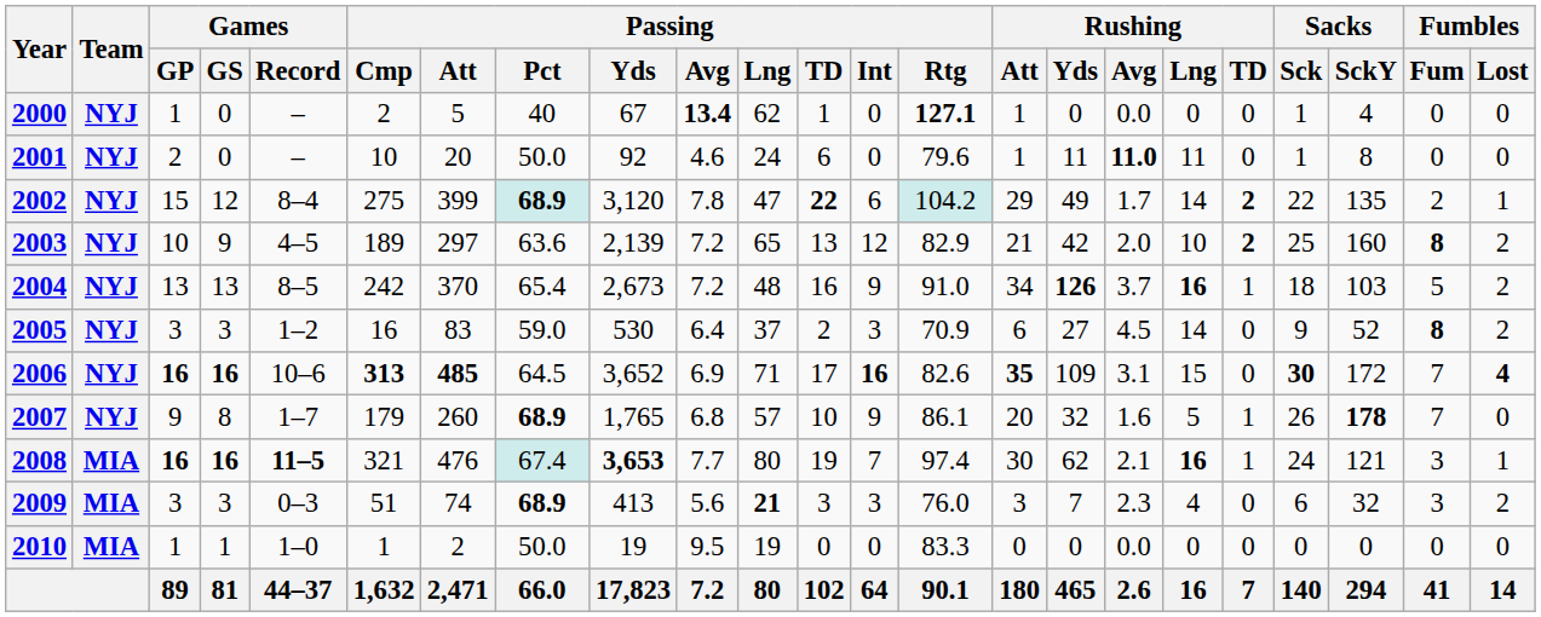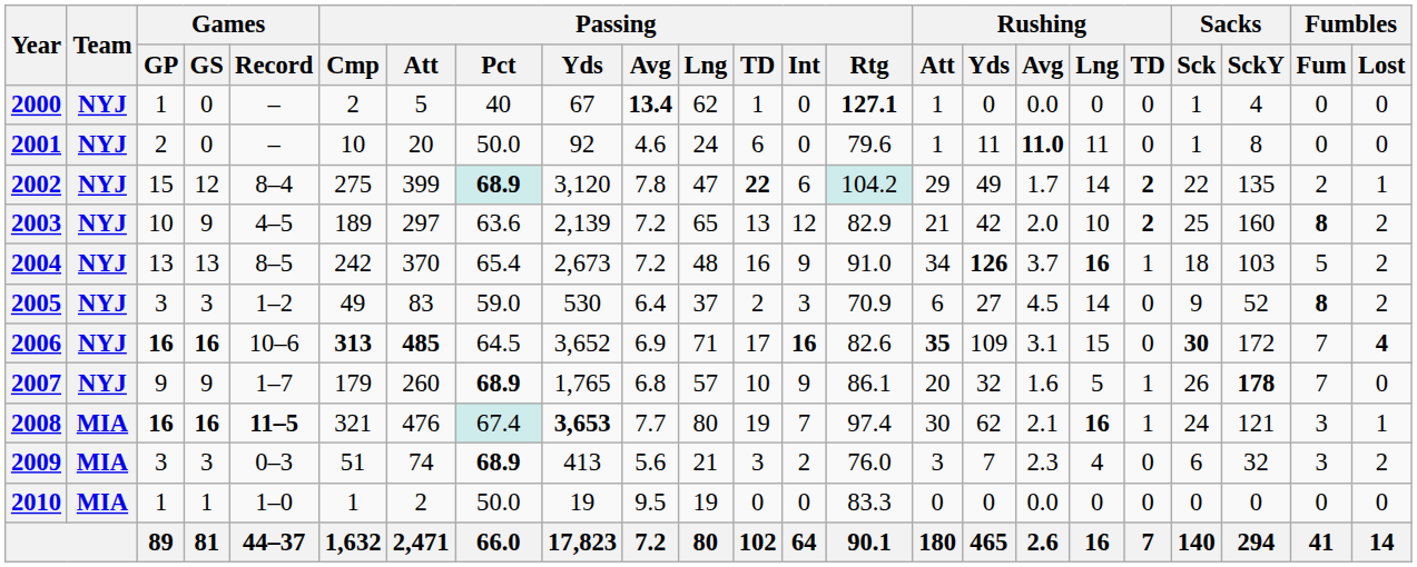 <table class=wikitable style="text-align:center;">
 <tr>
 <th rowspan="2">Year</th>
 <th rowspan="2">Team</th>
 <th colspan="3">Games</th>
 <th colspan="9">Passing</th>
 <th colspan="5">Rushing</th>
 <th colspan="2">Sacks</th>
 <th colspan="2">Fumbles</th>
 </tr>
 <tr>
 <th>GP</th>
 <th>GS</th>
 <th>Record</th>
 <th>Cmp</th>
 <th>Att</th>
 <th>Pct</th>
 <th>Yds</th>
 <th>Avg</th>
 <th>Lng</th>
 <th>TD</th>
 <th>Int</th>
 <th>Rtg</th>
 <th>Att</th>
 <th>Yds</th>
 <th>Avg</th>
 <th>Lng</th>
 <th>TD</th>
 <th>Sck</th>
 <th>SckY</th>
 <th>Fum</th>
 <th>Lost</th>
 </tr>
 <tr>
 <th><a href='#'>2000</a></th>
 <th><a href='#'>NYJ</a></th>
 <td>1</td>
 <td>0</td>
 <td>–</td>
 <td>2</td>
 <td>5</td>
 <td>40</td>
 <td>67</td>
 <td><strong>13.4</strong></td>
 <td>62</td>
 <td>1</td>
 <td>0</td>
 <td><strong>127.1</strong></td>
 <td>1</td>
 <td>0</td>
 <td>0.0</td>
 <td>0</td>
 <td>0</td>
 <td>1</td>
 <td>4</td>
 <td>0</td>
 <td>0</td>
 </tr>
 <tr>
 <th><a href='#'>2001</a></th>
 <th><a href='#'>NYJ</a></th>
 <td>2</td>
 <td>0</td>
 <td>–</td>
 <td>10</td>
 <td>20</td>
 <td>50.0</td>
 <td>92</td>
 <td>4.6</td>
 <td>24</td>
 <td>6</td>
 <td>0</td>
 <td>79.6</td>
 <td>1</td>
 <td>11</td>
 <td><strong>11.0</strong></td>
 <td>11</td>
 <td>0</td>
 <td>1</td>
 <td>8</td>
 <td>0</td>
 <td>0</td>
 </tr>
 <tr>
 <th><a href='#'>2002</a></th>
 <th><a href='#'>NYJ</a></th>
 <td>15</td>
 <td>12</td>
 <td>8–4</td>
 <td>275</td>
 <td>399</td>
 <td style="background:#cfecec; width:3em;"><strong>68.9</strong></td>
 <td>3,120</td>
 <td>7.8</td>
 <td>47</td>
 <td><strong>22</strong></td>
 <td>6</td>
 <td style="background:#cfecec; width:3em;">104.2</td>
 <td>29</td>
 <td>49</td>
 <td>1.7</td>
 <td>14</td>
 <td><strong>2</strong></td>
 <td>22</td>
 <td>135</td>
 <td>2</td>
 <td>1</td>
 </tr>
 <tr>
 <th><a href='#'>2003</a></th>
 <th><a href='#'>NYJ</a></th>
 <td>10</td>
 <td>9</td>
 <td>4–5</td>
 <td>189</td>
 <td>297</td>
 <td>63.6</td>
 <td>2,139</td>
 <td>7.2</td>
 <td>65</td>
 <td>13</td>
 <td>12</td>
 <td>82.9</td>
 <td>21</td>
 <td>42</td>
 <td>2.0</td>
 <td>10</td>
 <td><strong>2</strong></td>
 <td>25</td>
 <td>160</td>
 <td><strong>8</strong></td>
 <td>2</td>
 </tr>
 <tr>
 <th><a href='#'>2004</a></th>
 <th><a href='#'>NYJ</a></th>
 <td>13</td>
 <td>13</td>
 <td>8–5</td>
 <td>242</td>
 <td>370</td>
 <td>65.4</td>
 <td>2,673</td>
 <td>7.2</td>
 <td>48</td>
 <td>16</td>
 <td>9</td>
 <td>91.0</td>
 <td>34</td>
 <td><strong>126</strong></td>
 <td>3.7</td>
 <td><strong>16</strong></td>
 <td>1</td>
 <td>18</td>
 <td>103</td>
 <td>5</td>
 <td>2</td>
 </tr>
 <tr>
 <th><a href='#'>2005</a></th>
 <th><a href='#'>NYJ</a></th>
 <td>3</td>
 <td>3</td>
 <td>1–2</td>
-<td>16</td>
+<td>49</td>
 <td>83</td>
 <td>59.0</td>
 <td>530</td>
 <td>6.4</td>
 <td>37</td>
 <td>2</td>
 <td>3</td>
 <td>70.9</td>
 <td>6</td>
 <td>27</td>
 <td>4.5</td>
 <td>14</td>
 <td>0</td>
 <td>9</td>
 <td>52</td>
 <td><strong>8</strong></td>
 <td>2</td>
 </tr>
 <tr>
 <th><a href='#'>2006</a></th>
 <th><a href='#'>NYJ</a></th>
 <td><strong>16</strong></td>
 <td><strong>16</strong></td>
 <td>10–6</td>
 <td><strong>313</strong></td>
 <td><strong>485</strong></td>
 <td>64.5</td>
 <td>3,652</td>
 <td>6.9</td>
 <td>71</td>
 <td>17</td>
 <td><strong>16</strong></td>
 <td>82.6</td>
 <td><strong>35</strong></td>
 <td>109</td>
 <td>3.1</td>
 <td>15</td>
 <td>0</td>
 <td><strong>30</strong></td>
 <td>172</td>
 <td>7</td>
 <td><strong>4</strong></td>
 </tr>
 <tr>
 <th><a href='#'>2007</a></th>
 <th><a href='#'>NYJ</a></th>
 <td>9</td>
-<td>8</td>
+<td>9</td>
 <td>1–7</td>
 <td>179</td>
 <td>260</td>
 <td><strong>68.9</strong></td>
 <td>1,765</td>
 <td>6.8</td>
 <td>57</td>
 <td>10</td>
 <td>9</td>
 <td>86.1</td>
 <td>20</td>
 <td>32</td>
 <td>1.6</td>
 <td>5</td>
 <td>1</td>
 <td>26</td>
 <td><strong>178</strong></td>
 <td>7</td>
 <td>0</td>
 </tr>
 <tr>
 <th><a href='#'>2008</a></th>
 <th><a href='#'>MIA</a></th>
 <td><strong>16</strong></td>
 <td><strong>16</strong></td>
 <td><strong>11–5</strong></td>
 <td>321</td>
 <td>476</td>
 <td style="background:#cfecec; width:3em;">67.4</td>
 <td><strong>3,653</strong></td>
 <td>7.7</td>
 <td>80</td>
 <td>19</td>
 <td>7</td>
 <td>97.4</td>
 <td>30</td>
 <td>62</td>
 <td>2.1</td>
 <td><strong>16</strong></td>
 <td>1</td>
 <td>24</td>
 <td>121</td>
 <td>3</td>
 <td>1</td>
 </tr>
 <tr>
 <th><a href='#'>2009</a></th>
 <th><a href='#'>MIA</a></th>
 <td>3</td>
 <td>3</td>
 <td>0–3</td>
 <td>51</td>
 <td>74</td>
 <td><strong>68.9</strong></td>
 <td>413</td>
 <td>5.6</td>
-<td><strong>21</strong></td>
+<td>21</td>
 <td>3</td>
-<td>3</td>
+<td>2</td>
 <td>76.0</td>
 <td>3</td>
 <td>7</td>
 <td>2.3</td>
 <td>4</td>
 <td>0</td>
 <td>6</td>
 <td>32</td>
 <td>3</td>
 <td>2</td>
 </tr>
 <tr>
 <th><a href='#'>2010</a></th>
 <th><a href='#'>MIA</a></th>
 <td>1</td>
 <td>1</td>
 <td>1–0</td>
 <td>1</td>
 <td>2</td>
 <td>50.0</td>
 <td>19</td>
 <td>9.5</td>
 <td>19</td>
 <td>0</td>
 <td>0</td>
 <td>83.3</td>
 <td>0</td>
 <td>0</td>
 <td>0.0</td>
 <td>0</td>
 <td>0</td>
 <td>0</td>
 <td>0</td>
 <td>0</td>
 <td>0</td>
 </tr>
 <tr>
 <th colspan="2"></th>
 <th>89</th>
 <th>81</th>
 <th>44–37</th>
 <th>1,632</th>
 <th>2,471</th>
 <th>66.0</th>
 <th>17,823</th>
 <th>7.2</th>
 <th>80</th>
 <th>102</th>
 <th>64</th>
 <th>90.1</th>
 <th>180</th>
 <th>465</th>
 <th>2.6</th>
 <th>16</th>
 <th>7</th>
 <th>140</th>
 <th>294</th>
 <th>41</th>
 <th>14</th>
 </tr>
 </table>
